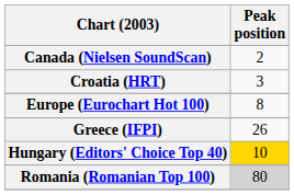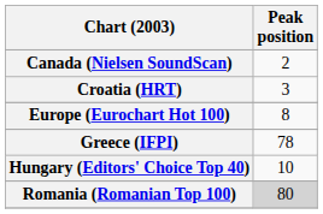 <table class="wikitable sortable plainrowheaders" style="text-align:center">
 <tr>
 <th scope="col">Chart (2003)</th>
 <th scope="col">Peak<br>position</th>
 </tr>
 <tr>
 </tr>
 <tr>
 </tr>
 <tr>
 </tr>
 <tr>
 </tr>
 <tr>
 <th scope="row">Canada (<a href='#'>Nielsen SoundScan</a>)</th>
 <td>2</td>
 </tr>
 <tr>
 <th scope=row>Croatia (<a href='#'>HRT</a>)</th>
 <td>3</td>
 </tr>
 <tr>
 </tr>
 <tr>
 <th scope="row">Europe (<a href='#'>Eurochart Hot 100</a>)</th>
 <td>8</td>
 </tr>
 <tr>
 </tr>
 <tr>
 <th scope="row">Greece (<a href='#'>IFPI</a>)</th>
-<td>26</td>
+<td>78</td>
 </tr>
 <tr>
 <th scope="row">Hungary (<a href='#'>Editors' Choice Top 40</a>)</th>
-<td style="background: gold;">10</td>
+<td>10</td>
 </tr>
 <tr>
 </tr>
 <tr>
 </tr>
 <tr>
 </tr>
 <tr>
 </tr>
 <tr>
 </tr>
 <tr>
 </tr>
 <tr>
 <th scope="row">Romania (<a href='#'>Romanian Top 100</a>)</th>
 <td style="background: lightgrey;">80</td>
 </tr>
 <tr>
 </tr>
 <tr>
 </tr>
 <tr>
 </tr>
 <tr>
 </tr>
 <tr>
 </tr>
 <tr>
 </tr>
 </table>
